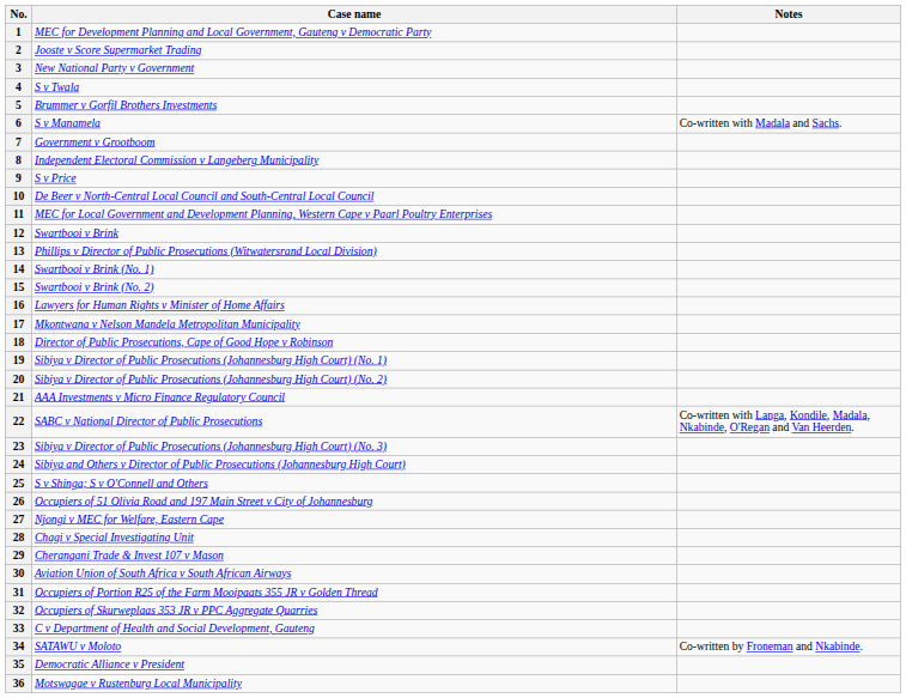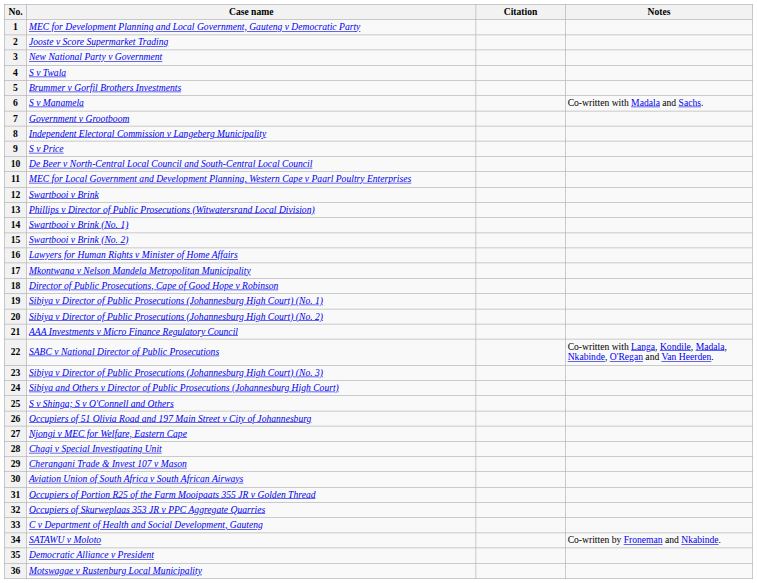 <table class="wikitable sortable">
 <tr>
 <th style="width:3%">No.</th>
 <th style="width:60">Case name</th>
+<th style="width:12%">Citation</th>
 <th style="width:25%">Notes</th>
 </tr>
 <tr>
 <th>1</th>
 <td><em><a href='#'>MEC for Development Planning and Local Government, Gauteng v Democratic Party</a></em></td>
 <td></td>
+<td></td>
 </tr>
 <tr>
 <th>2</th>
 <td><em><a href='#'>Jooste v Score Supermarket Trading</a></em></td>
+<td></td>
 <td></td>
 </tr>
 <tr>
 <th>3</th>
 <td><em><a href='#'>New National Party v Government</a></em></td>
 <td></td>
+<td></td>
 </tr>
 <tr>
 <th>4</th>
 <td><em><a href='#'>S v Twala</a></em></td>
+<td></td>
 <td></td>
 </tr>
 <tr>
 <th>5</th>
 <td><em><a href='#'>Brummer v Gorfil Brothers Investments</a></em></td>
 <td></td>
+<td></td>
 </tr>
 <tr>
 <th>6</th>
 <td><em><a href='#'>S v Manamela</a></em></td>
+<td></td>
 <td>Co-written with <a href='#'>Madala</a> and <a href='#'>Sachs</a>.</td>
 </tr>
 <tr>
 <th>7</th>
 <td><em><a href='#'>Government v Grootboom</a></em></td>
 <td></td>
+<td></td>
 </tr>
 <tr>
 <th>8</th>
 <td><em><a href='#'>Independent Electoral Commission v Langeberg Municipality</a></em></td>
+<td></td>
 <td></td>
 </tr>
 <tr>
 <th>9</th>
 <td><em><a href='#'>S v Price</a></em></td>
 <td></td>
+<td></td>
 </tr>
 <tr>
 <th>10</th>
 <td><em><a href='#'>De Beer v North-Central Local Council and South-Central Local Council</a></em></td>
+<td></td>
 <td></td>
 </tr>
 <tr>
 <th>11</th>
 <td><em><a href='#'>MEC for Local Government and Development Planning, Western Cape v Paarl Poultry Enterprises</a></em></td>
 <td></td>
+<td></td>
 </tr>
 <tr>
 <th>12</th>
 <td><em><a href='#'>Swartbooi v Brink</a></em></td>
+<td></td>
 <td></td>
 </tr>
 <tr>
 <th>13</th>
 <td><em><a href='#'>Phillips v Director of Public Prosecutions (Witwatersrand Local Division)</a></em></td>
 <td></td>
+<td></td>
 </tr>
 <tr>
 <th>14</th>
 <td><em><a href='#'>Swartbooi v Brink (No. 1)</a></em></td>
+<td></td>
 <td></td>
 </tr>
 <tr>
 <th>15</th>
 <td><em><a href='#'>Swartbooi v Brink (No. 2)</a></em></td>
 <td></td>
+<td></td>
 </tr>
 <tr>
 <th>16</th>
 <td><em><a href='#'>Lawyers for Human Rights v Minister of Home Affairs</a></em></td>
+<td></td>
 <td></td>
 </tr>
 <tr>
 <th>17</th>
 <td><em><a href='#'>Mkontwana v Nelson Mandela Metropolitan Municipality</a></em></td>
 <td></td>
+<td></td>
 </tr>
 <tr>
 <th>18</th>
 <td><em><a href='#'>Director of Public Prosecutions, Cape of Good Hope v Robinson</a></em></td>
+<td></td>
 <td></td>
 </tr>
 <tr>
 <th>19</th>
 <td><em><a href='#'>Sibiya v Director of Public Prosecutions (Johannesburg High Court) (No. 1)</a></em></td>
 <td></td>
+<td></td>
 </tr>
 <tr>
 <th>20</th>
 <td><em><a href='#'>Sibiya v Director of Public Prosecutions (Johannesburg High Court) (No. 2)</a></em></td>
+<td></td>
 <td></td>
 </tr>
 <tr>
 <th>21</th>
 <td><em><a href='#'>AAA Investments v Micro Finance Regulatory Council</a></em></td>
 <td></td>
+<td></td>
 </tr>
 <tr>
 <th>22</th>
 <td><em><a href='#'>SABC v National Director of Public Prosecutions</a></em></td>
+<td></td>
 <td>Co-written with <a href='#'>Langa</a>, <a href='#'>Kondile</a>, <a href='#'>Madala</a>, <a href='#'>Nkabinde</a>, <a href='#'>O'Regan</a> and <a href='#'>Van Heerden</a>.</td>
 </tr>
 <tr>
 <th>23</th>
 <td><em><a href='#'>Sibiya v Director of Public Prosecutions (Johannesburg High Court) (No. 3)</a></em></td>
 <td></td>
+<td></td>
 </tr>
 <tr>
 <th>24</th>
 <td><em><a href='#'>Sibiya and Others v Director of Public Prosecutions (Johannesburg High Court)</a></em></td>
+<td></td>
 <td></td>
 </tr>
 <tr>
 <th>25</th>
 <td><em><a href='#'>S v Shinga; S v O'Connell and Others</a></em></td>
 <td></td>
+<td></td>
 </tr>
 <tr>
 <th>26</th>
 <td><em><a href='#'>Occupiers of 51 Olivia Road and 197 Main Street v City of Johannesburg</a></em></td>
+<td></td>
 <td></td>
 </tr>
 <tr>
 <th>27</th>
 <td><em><a href='#'>Njongi v MEC for Welfare, Eastern Cape</a></em></td>
 <td></td>
+<td></td>
 </tr>
 <tr>
 <th>28</th>
 <td><em><a href='#'>Chagi v Special Investigating Unit</a></em></td>
+<td></td>
 <td></td>
 </tr>
 <tr>
 <th>29</th>
 <td><em><a href='#'>Cherangani Trade & Invest 107 v Mason</a></em></td>
 <td></td>
+<td></td>
 </tr>
 <tr>
 <th>30</th>
 <td><em><a href='#'>Aviation Union of South Africa v South African Airways</a></em></td>
+<td></td>
 <td></td>
 </tr>
 <tr>
 <th>31</th>
 <td><em><a href='#'>Occupiers of Portion R25 of the Farm Mooipaats 355 JR v Golden Thread</a></em></td>
 <td></td>
+<td></td>
 </tr>
 <tr>
 <th>32</th>
 <td><em><a href='#'>Occupiers of Skurweplaas 353 JR v PPC Aggregate Quarries</a></em></td>
+<td></td>
 <td></td>
 </tr>
 <tr>
 <th>33</th>
 <td><em><a href='#'>C v Department of Health and Social Development, Gauteng</a></em></td>
 <td></td>
+<td></td>
 </tr>
 <tr>
 <th>34</th>
 <td><em><a href='#'>SATAWU v Moloto</a></em></td>
+<td></td>
 <td>Co-written by <a href='#'>Froneman</a> and <a href='#'>Nkabinde</a>.</td>
 </tr>
 <tr>
 <th>35</th>
 <td><em><a href='#'>Democratic Alliance v President</a></em></td>
 <td></td>
+<td></td>
 </tr>
 <tr>
 <th>36</th>
 <td><em><a href='#'>Motswagae v Rustenburg Local Municipality</a></em></td>
 <td></td>
+<td></td>
 </tr>
 </table>
